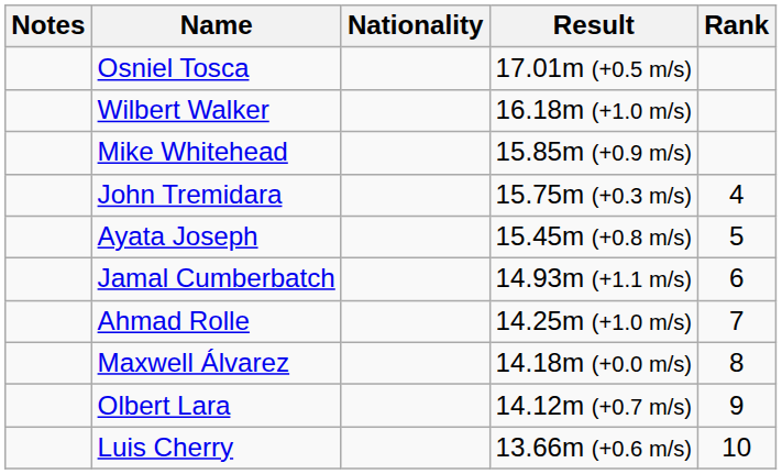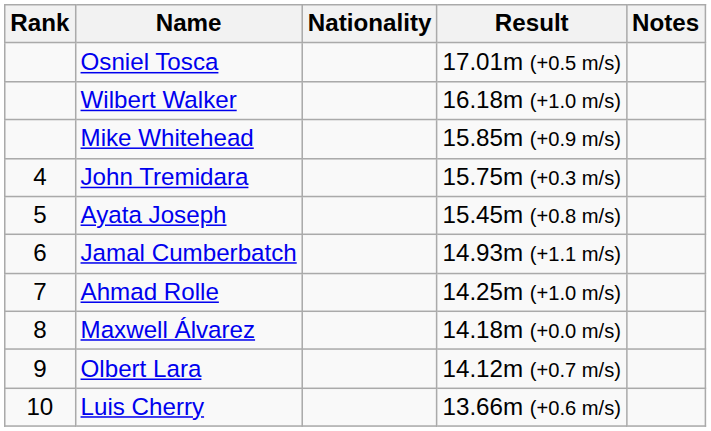 <table class="wikitable sortable" style="text-align:center">
 <tr>
-<th>Notes</th>
+<th>Rank</th>
 <th>Name</th>
 <th>Nationality</th>
 <th>Result</th>
-<th>Rank</th>
+<th>Notes</th>
 </tr>
 <tr>
-<td></td>
+<td align=center></td>
 <td align=left><a href='#'>Osniel Tosca</a></td>
 <td align=left></td>
 <td>17.01m <small>(+0.5 m/s)</small></td>
-<td align=center></td>
+<td></td>
 </tr>
 <tr>
-<td></td>
+<td align=center></td>
 <td align=left><a href='#'>Wilbert Walker</a></td>
 <td align=left></td>
 <td>16.18m <small>(+1.0 m/s)</small></td>
-<td align=center></td>
+<td></td>
 </tr>
 <tr>
-<td></td>
+<td align=center></td>
 <td align=left><a href='#'>Mike Whitehead</a></td>
 <td align=left></td>
 <td>15.85m <small>(+0.9 m/s)</small></td>
-<td align=center></td>
+<td></td>
 </tr>
 <tr>
-<td></td>
+<td align=center>4</td>
 <td align=left><a href='#'>John Tremidara</a></td>
 <td align=left></td>
 <td>15.75m <small>(+0.3 m/s)</small></td>
-<td align=center>4</td>
+<td></td>
 </tr>
 <tr>
-<td></td>
+<td align=center>5</td>
 <td align=left><a href='#'>Ayata Joseph</a></td>
 <td align=left></td>
 <td>15.45m <small>(+0.8 m/s)</small></td>
-<td align=center>5</td>
+<td></td>
 </tr>
 <tr>
-<td></td>
+<td align=center>6</td>
 <td align=left><a href='#'>Jamal Cumberbatch</a></td>
 <td align=left></td>
 <td>14.93m <small>(+1.1 m/s)</small></td>
-<td align=center>6</td>
+<td></td>
 </tr>
 <tr>
-<td></td>
+<td align=center>7</td>
 <td align=left><a href='#'>Ahmad Rolle</a></td>
 <td align=left></td>
 <td>14.25m <small>(+1.0 m/s)</small></td>
-<td align=center>7</td>
+<td></td>
 </tr>
 <tr>
-<td></td>
+<td align=center>8</td>
 <td align=left><a href='#'>Maxwell Álvarez</a></td>
 <td align=left></td>
 <td>14.18m <small>(+0.0 m/s)</small></td>
-<td align=center>8</td>
+<td></td>
 </tr>
 <tr>
-<td></td>
+<td align=center>9</td>
 <td align=left><a href='#'>Olbert Lara</a></td>
 <td align=left></td>
 <td>14.12m <small>(+0.7 m/s)</small></td>
-<td align=center>9</td>
+<td></td>
 </tr>
 <tr>
-<td></td>
+<td align=center>10</td>
 <td align=left><a href='#'>Luis Cherry</a></td>
 <td align=left></td>
 <td>13.66m <small>(+0.6 m/s)</small></td>
-<td align=center>10</td>
+<td></td>
 </tr>
 </table>
